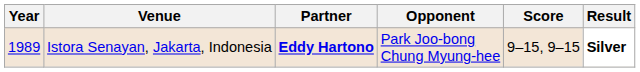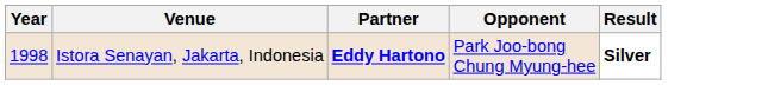 <table class="sortable wikitable" style="font-size: 90%;">
 <tr>
 <th>Year</th>
 <th>Venue</th>
 <th>Partner</th>
 <th>Opponent</th>
-<th>Score</th>
 <th>Result</th>
 </tr>
 <tr style="background:#F3E6D7">
-<td align="center"><a href='#'>1989</a></td>
+<td align="center"><a href='#'>1998</a></td>
 <td align="left"><a href='#'>Istora Senayan</a>, <a href='#'>Jakarta</a>, Indonesia</td>
 <td align="left"><strong> <a href='#'>Eddy Hartono</a></strong></td>
 <td align="left"> <a href='#'>Park Joo-bong</a><br> <a href='#'>Chung Myung-hee</a></td>
-<td align="left">9–15, 9–15</td>
 <td style="text-align:left; background:white"> <strong>Silver</strong></td>
 </tr>
 </table>
